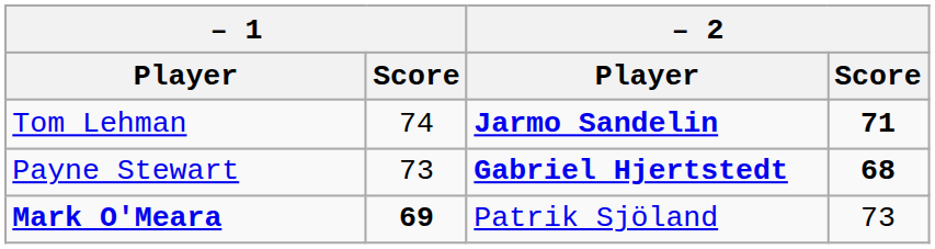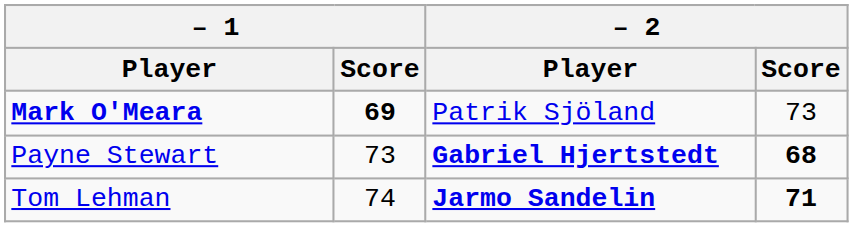 <table class=wikitable>
 <tr>
 <th colspan=2> – 1</th>
 <th colspan=2> – 2</th>
 </tr>
 <tr>
 <th width=155>Player</th>
 <th>Score</th>
 <th width=155>Player</th>
 <th>Score</th>
 </tr>
 <tr>
-<td><a href='#'>Tom Lehman</a></td>
-<td align=center>74</td>
-<td><strong><a href='#'>Jarmo Sandelin</a></strong></td>
-<td align=center><strong>71</strong></td>
+<td><strong><a href='#'>Mark O'Meara</a></strong></td>
+<td align=center><strong>69</strong></td>
+<td><a href='#'>Patrik Sjöland</a></td>
+<td align=center>73</td>
 </tr>
 <tr>
 <td><a href='#'>Payne Stewart</a></td>
 <td align=center>73</td>
 <td><strong><a href='#'>Gabriel Hjertstedt</a></strong></td>
 <td align=center><strong>68</strong></td>
 </tr>
 <tr>
-<td><strong><a href='#'>Mark O'Meara</a></strong></td>
-<td align=center><strong>69</strong></td>
-<td><a href='#'>Patrik Sjöland</a></td>
-<td align=center>73</td>
+<td><a href='#'>Tom Lehman</a></td>
+<td align=center>74</td>
+<td><strong><a href='#'>Jarmo Sandelin</a></strong></td>
+<td align=center><strong>71</strong></td>
 </tr>
 </table>
